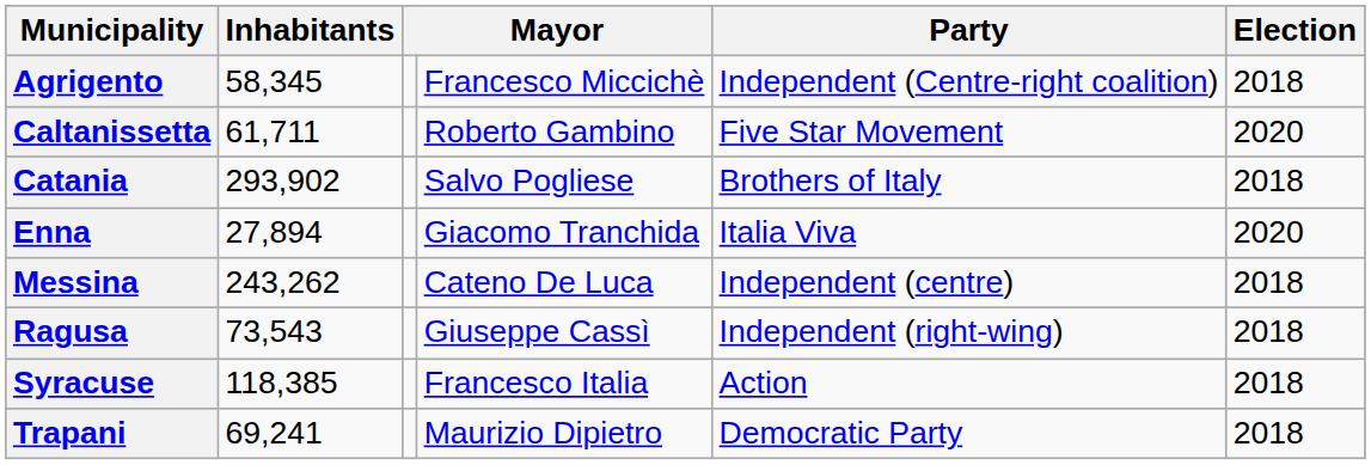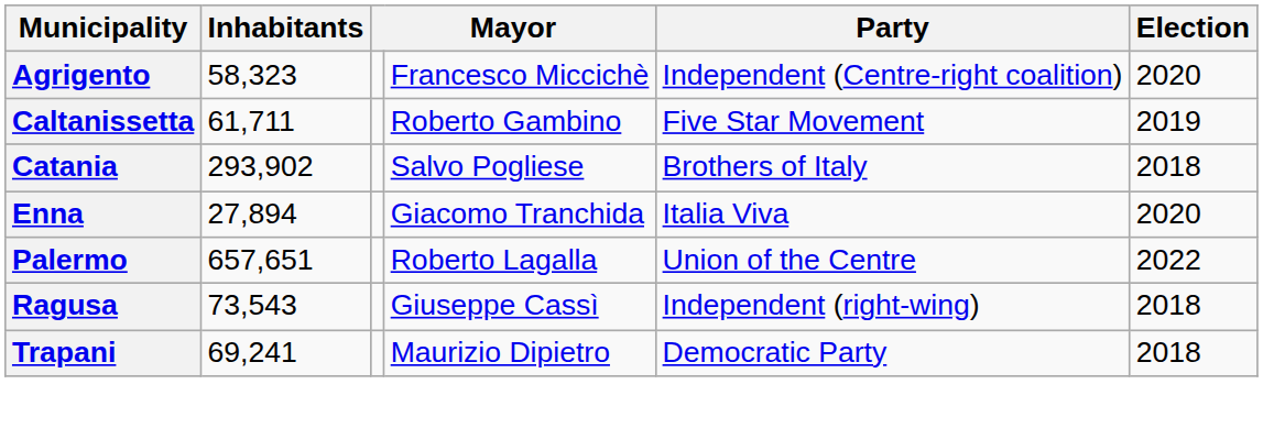 <table class="wikitable" border="1">
 <tr>
 <th scope="col">Municipality</th>
 <th colspan=1>Inhabitants</th>
 <th colspan=2>Mayor</th>
 <th colspan=1>Party</th>
 <th colspan=1>Election</th>
 </tr>
 <tr>
 <th scope="row" style="text-align: left;"><a href='#'>Agrigento</a></th>
-<td>58,345</td>
+<td>58,323</td>
 <td></td>
 <td><a href='#'>Francesco Miccichè</a></td>
 <td><a href='#'>Independent</a> (<a href='#'>Centre-right coalition</a>)</td>
-<td>2018</td>
+<td>2020</td>
 </tr>
 <tr>
 <th scope="row" style="text-align: left;"><a href='#'>Caltanissetta</a></th>
 <td>61,711</td>
 <td></td>
 <td><a href='#'>Roberto Gambino</a></td>
 <td><a href='#'>Five Star Movement</a></td>
-<td>2020</td>
+<td>2019</td>
 </tr>
 <tr>
 <th scope="row" style="text-align: left;"><a href='#'>Catania</a></th>
 <td>293,902</td>
 <td></td>
 <td><a href='#'>Salvo Pogliese</a></td>
 <td><a href='#'>Brothers of Italy</a></td>
 <td>2018</td>
 </tr>
 <tr>
 <th scope="row" style="text-align: left;"><a href='#'>Enna</a></th>
 <td>27,894</td>
 <td></td>
 <td><a href='#'>Giacomo Tranchida</a></td>
 <td><a href='#'>Italia Viva</a></td>
 <td>2020</td>
 </tr>
 <tr>
-<th scope="row" style="text-align: left;"><a href='#'>Messina</a></th>
-<td>243,262</td>
+<th scope="row" style="text-align: left;"><a href='#'>Palermo</a></th>
+<td>657,651</td>
 <td></td>
-<td><a href='#'>Cateno De Luca</a></td>
-<td><a href='#'>Independent</a> (<a href='#'>centre</a>)</td>
-<td>2018</td>
+<td><a href='#'>Roberto Lagalla</a></td>
+<td><a href='#'>Union of the Centre</a></td>
+<td>2022</td>
 </tr>
 <tr>
 <th scope="row" style="text-align: left;"><a href='#'>Ragusa</a></th>
 <td>73,543</td>
 <td></td>
 <td><a href='#'>Giuseppe Cassì</a></td>
 <td><a href='#'>Independent</a> (<a href='#'>right-wing</a>)</td>
-<td>2018</td>
-</tr>
-<tr>
-<th scope="row" style="text-align: left;"><a href='#'>Syracuse</a></th>
-<td>118,385</td>
-<td></td>
-<td><a href='#'>Francesco Italia</a></td>
-<td><a href='#'>Action</a></td>
 <td>2018</td>
 </tr>
 <tr>
 <th scope="row" style="text-align: left;"><a href='#'>Trapani</a></th>
 <td>69,241</td>
 <td></td>
 <td><a href='#'>Maurizio Dipietro</a></td>
 <td><a href='#'>Democratic Party</a></td>
 <td>2018</td>
 </tr>
 </table>
